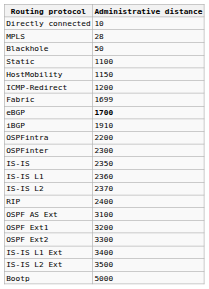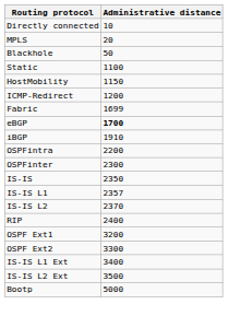 <table class="wikitable">
 <tr>
 <th>Routing protocol</th>
 <th>Administrative distance</th>
 </tr>
 <tr>
 <td>Directly connected</td>
 <td>10</td>
 </tr>
 <tr>
 <td>MPLS</td>
-<td>28</td>
+<td>20</td>
 </tr>
 <tr>
 <td>Blackhole</td>
 <td>50</td>
 </tr>
 <tr>
 <td>Static</td>
 <td>1100</td>
 </tr>
 <tr>
 <td>HostMobility</td>
 <td>1150</td>
 </tr>
 <tr>
 <td>ICMP-Redirect</td>
 <td>1200</td>
 </tr>
 <tr>
 <td>Fabric</td>
 <td>1699</td>
 </tr>
 <tr>
 <td>eBGP</td>
 <td><strong>1700</strong></td>
 </tr>
 <tr>
 <td>iBGP</td>
 <td>1910</td>
 </tr>
 <tr>
 <td>OSPFintra</td>
 <td>2200</td>
 </tr>
 <tr>
 <td>OSPFinter</td>
 <td>2300</td>
 </tr>
 <tr>
 <td>IS-IS</td>
 <td>2350</td>
 </tr>
 <tr>
 <td>IS-IS L1</td>
-<td>2360</td>
+<td>2357</td>
 </tr>
 <tr>
 <td>IS-IS L2</td>
 <td>2370</td>
 </tr>
 <tr>
 <td>RIP</td>
 <td>2400</td>
-</tr>
-<tr>
-<td>OSPF AS Ext</td>
-<td>3100</td>
 </tr>
 <tr>
 <td>OSPF Ext1</td>
 <td>3200</td>
 </tr>
 <tr>
 <td>OSPF Ext2</td>
 <td>3300</td>
 </tr>
 <tr>
 <td>IS-IS L1 Ext</td>
 <td>3400</td>
 </tr>
 <tr>
 <td>IS-IS L2 Ext</td>
 <td>3500</td>
 </tr>
 <tr>
 <td>Bootp</td>
 <td>5000</td>
 </tr>
 </table>
